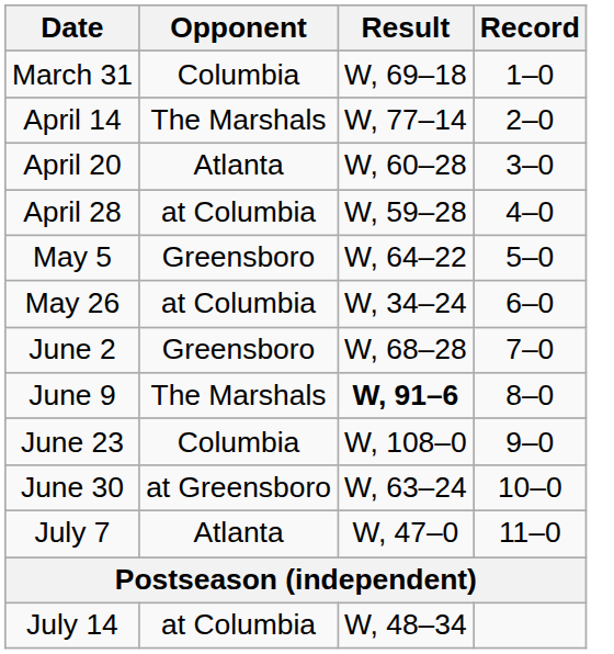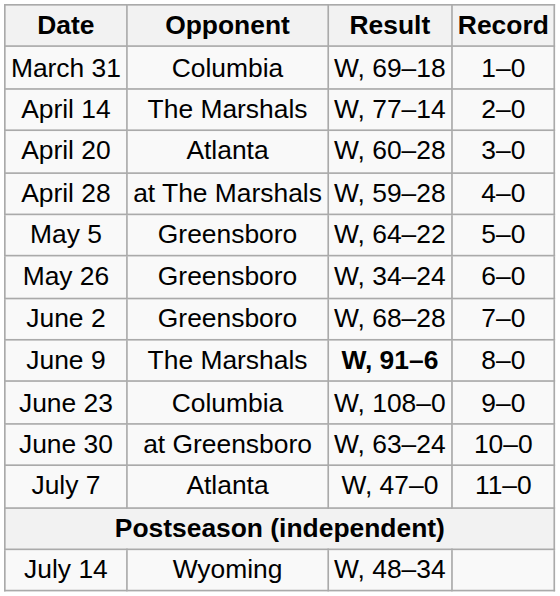 <table class="wikitable" style="text-align:center">
 <tr>
 <th>Date</th>
 <th>Opponent</th>
 <th>Result</th>
 <th>Record</th>
 </tr>
 <tr>
 <td>March 31</td>
 <td>Columbia</td>
 <td>W, 69–18</td>
 <td>1–0</td>
 </tr>
 <tr>
 <td>April 14</td>
 <td>The Marshals</td>
 <td>W, 77–14</td>
 <td>2–0</td>
 </tr>
 <tr>
 <td>April 20</td>
 <td>Atlanta</td>
 <td>W, 60–28</td>
 <td>3–0</td>
 </tr>
 <tr>
 <td>April 28</td>
-<td>at Columbia</td>
+<td>at The Marshals</td>
 <td>W, 59–28</td>
 <td>4–0</td>
 </tr>
 <tr>
 <td>May 5</td>
 <td>Greensboro</td>
 <td>W, 64–22</td>
 <td>5–0</td>
 </tr>
 <tr>
 <td>May 26</td>
-<td>at Columbia</td>
+<td>Greensboro</td>
 <td>W, 34–24</td>
 <td>6–0</td>
 </tr>
 <tr>
 <td>June 2</td>
 <td>Greensboro</td>
 <td>W, 68–28</td>
 <td>7–0</td>
 </tr>
 <tr>
 <td>June 9</td>
 <td>The Marshals</td>
 <td><strong>W, 91–6</strong></td>
 <td>8–0</td>
 </tr>
 <tr>
 <td>June 23</td>
 <td>Columbia</td>
 <td>W, 108–0</td>
 <td>9–0</td>
 </tr>
 <tr>
 <td>June 30</td>
 <td>at Greensboro</td>
 <td>W, 63–24</td>
 <td>10–0</td>
 </tr>
 <tr>
 <td>July 7</td>
 <td>Atlanta</td>
 <td>W, 47–0</td>
 <td>11–0</td>
 </tr>
 <tr>
 <th colspan=4>Postseason (independent)</th>
 </tr>
 <tr>
 <td>July 14</td>
-<td>at Columbia</td>
+<td>Wyoming</td>
 <td>W, 48–34</td>
 <td></td>
 </tr>
 </table>
